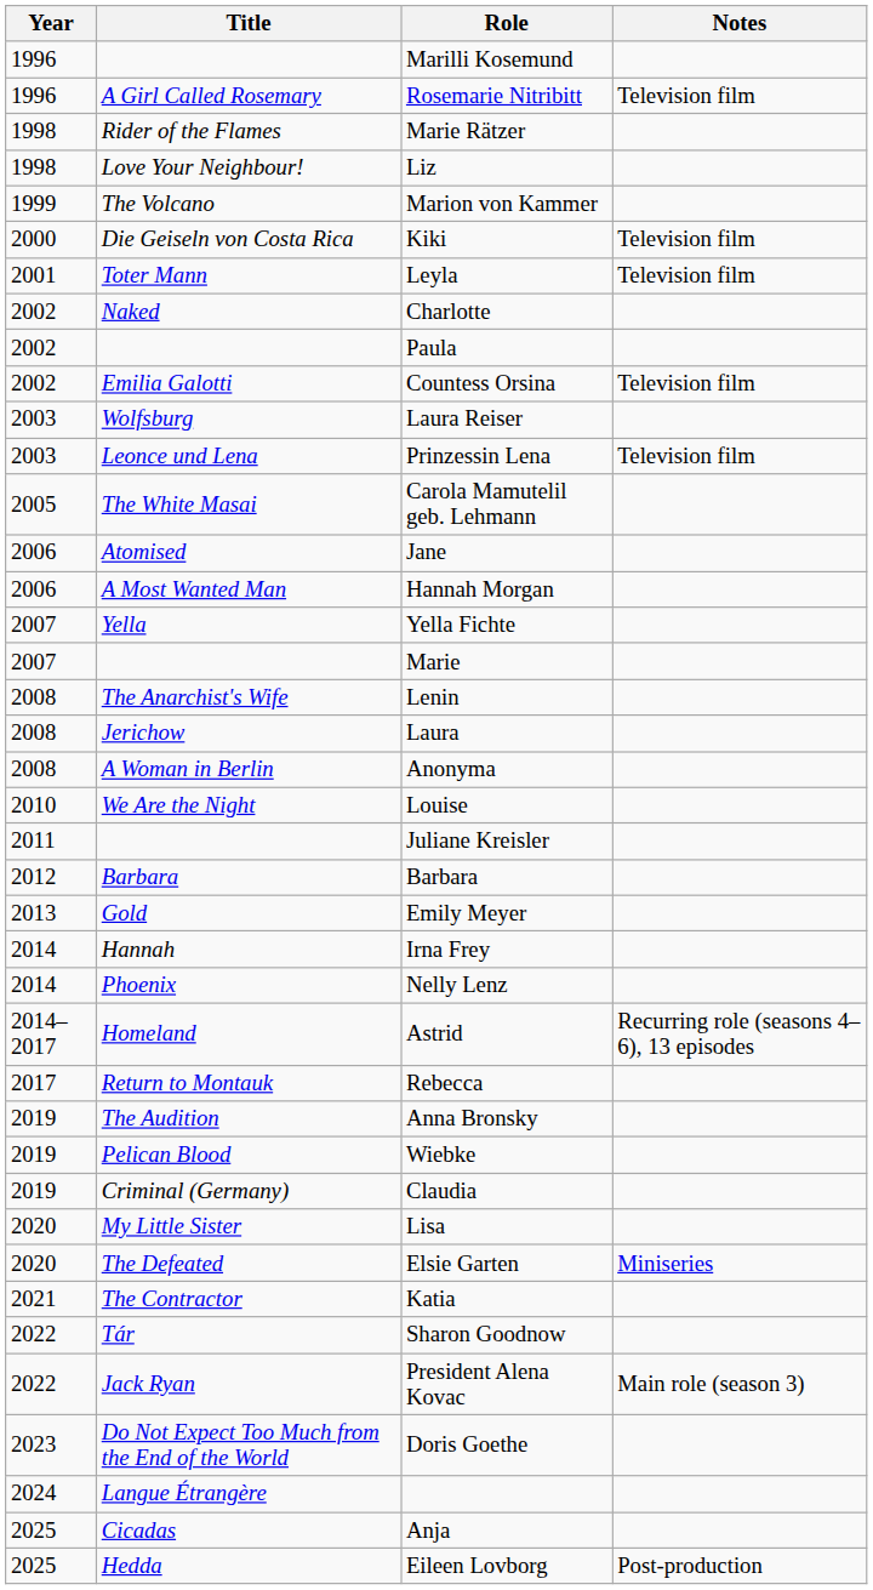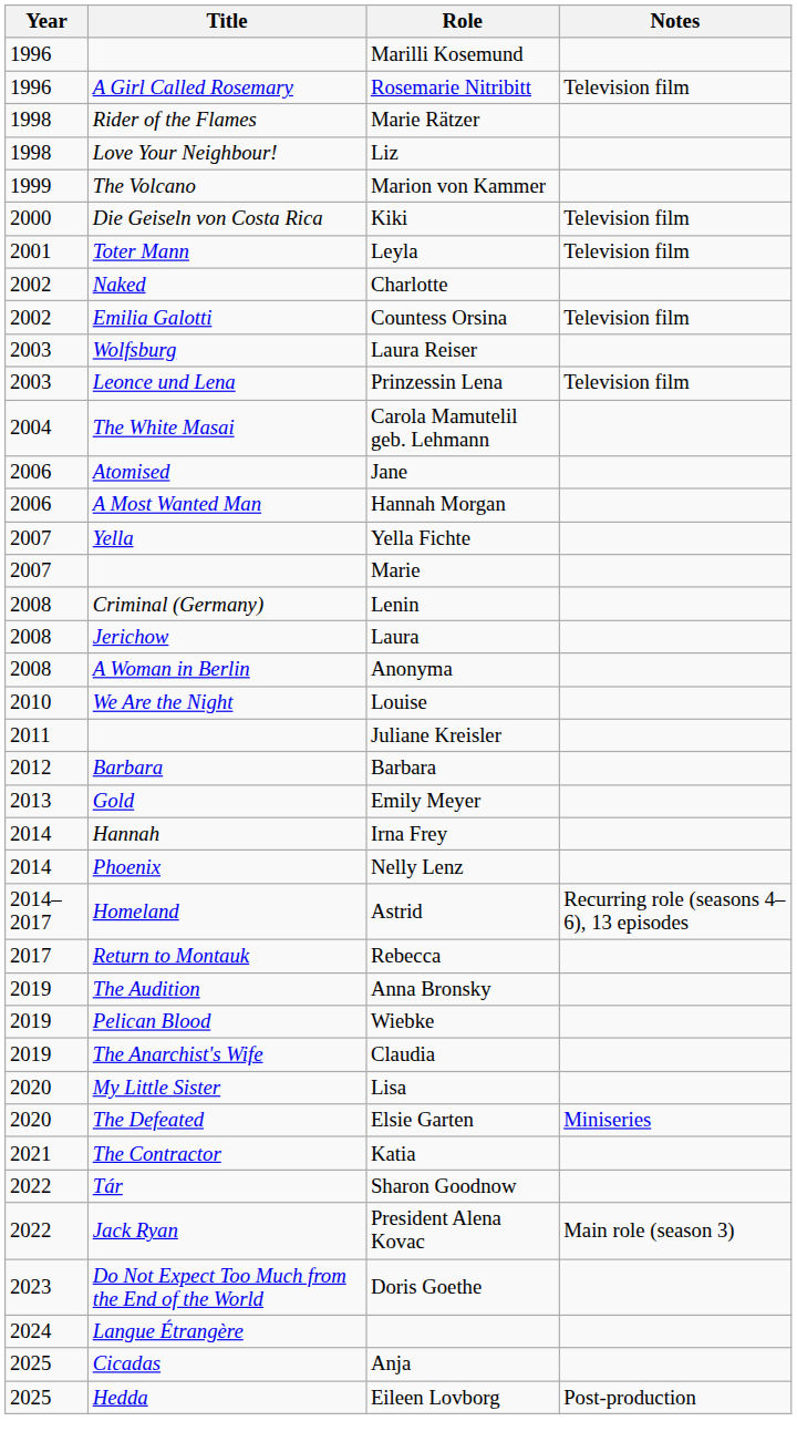 <table class="wikitable sortable">
 <tr>
 <th>Year</th>
 <th>Title</th>
 <th>Role</th>
 <th class="unsortable">Notes</th>
 </tr>
 <tr>
 <td>1996</td>
 <td><em></em></td>
 <td>Marilli Kosemund</td>
 <td></td>
 </tr>
 <tr>
 <td>1996</td>
 <td><em><a href='#'>A Girl Called Rosemary</a></em></td>
 <td><a href='#'>Rosemarie Nitribitt</a></td>
 <td>Television film</td>
 </tr>
 <tr>
 <td>1998</td>
 <td><em>Rider of the Flames</em></td>
 <td>Marie Rätzer</td>
 <td></td>
 </tr>
 <tr>
 <td>1998</td>
 <td><em>Love Your Neighbour!</em></td>
 <td>Liz</td>
 <td></td>
 </tr>
 <tr>
 <td>1999</td>
 <td><em>The Volcano</em></td>
 <td>Marion von Kammer</td>
 <td></td>
 </tr>
 <tr>
 <td>2000</td>
 <td><em>Die Geiseln von Costa Rica</em></td>
 <td>Kiki</td>
 <td>Television film</td>
 </tr>
 <tr>
 <td>2001</td>
 <td><em><a href='#'>Toter Mann</a></em></td>
 <td>Leyla</td>
 <td>Television film</td>
 </tr>
 <tr>
 <td>2002</td>
 <td><em><a href='#'>Naked</a></em></td>
 <td>Charlotte</td>
 <td></td>
 </tr>
 <tr>
 <td>2002</td>
-<td><em></em></td>
-<td>Paula</td>
-<td></td>
-</tr>
-<tr>
-<td>2002</td>
 <td><em><a href='#'>Emilia Galotti</a></em></td>
 <td>Countess Orsina</td>
 <td>Television film</td>
 </tr>
 <tr>
 <td>2003</td>
 <td><em><a href='#'>Wolfsburg</a></em></td>
 <td>Laura Reiser</td>
 <td></td>
 </tr>
 <tr>
 <td>2003</td>
 <td><em><a href='#'>Leonce und Lena</a></em></td>
 <td>Prinzessin Lena</td>
 <td>Television film</td>
 </tr>
 <tr>
-<td>2005</td>
+<td>2004</td>
 <td><em><a href='#'>The White Masai</a></em></td>
 <td>Carola Mamutelil geb. Lehmann</td>
 <td></td>
 </tr>
 <tr>
 <td>2006</td>
 <td><em><a href='#'>Atomised</a></em></td>
 <td>Jane</td>
 <td></td>
 </tr>
 <tr>
 <td>2006</td>
 <td><em><a href='#'>A Most Wanted Man</a></em></td>
 <td>Hannah Morgan</td>
 <td></td>
 </tr>
 <tr>
 <td>2007</td>
 <td><em><a href='#'>Yella</a></em></td>
 <td>Yella Fichte</td>
 <td></td>
 </tr>
 <tr>
 <td>2007</td>
 <td><em></em></td>
 <td>Marie</td>
 <td></td>
 </tr>
 <tr>
 <td>2008</td>
-<td><em><a href='#'>The Anarchist's Wife</a></em></td>
+<td><em>Criminal (Germany)</em></td>
 <td>Lenin</td>
 <td></td>
 </tr>
 <tr>
 <td>2008</td>
 <td><em><a href='#'>Jerichow</a></em></td>
 <td>Laura</td>
 <td></td>
 </tr>
 <tr>
 <td>2008</td>
 <td><em><a href='#'>A Woman in Berlin</a></em></td>
 <td>Anonyma</td>
 <td></td>
 </tr>
 <tr>
 <td>2010</td>
 <td><em><a href='#'>We Are the Night</a></em></td>
 <td>Louise</td>
 <td></td>
 </tr>
 <tr>
 <td>2011</td>
 <td><em></em></td>
 <td>Juliane Kreisler</td>
 <td></td>
 </tr>
 <tr>
 <td>2012</td>
 <td><em><a href='#'>Barbara</a></em></td>
 <td>Barbara</td>
 <td></td>
 </tr>
 <tr>
 <td>2013</td>
 <td><em><a href='#'>Gold</a></em></td>
 <td>Emily Meyer</td>
 <td></td>
 </tr>
 <tr>
 <td>2014</td>
 <td><em>Hannah</em></td>
 <td>Irna Frey</td>
 <td></td>
 </tr>
 <tr>
 <td>2014</td>
 <td><em><a href='#'>Phoenix</a></em></td>
 <td>Nelly Lenz</td>
 <td></td>
 </tr>
 <tr>
 <td>2014–2017</td>
 <td><em><a href='#'>Homeland</a></em></td>
 <td>Astrid</td>
 <td>Recurring role (seasons 4–6), 13 episodes</td>
 </tr>
 <tr>
 <td>2017</td>
 <td><em><a href='#'>Return to Montauk</a></em></td>
 <td>Rebecca</td>
 <td></td>
 </tr>
 <tr>
 <td>2019</td>
 <td><em><a href='#'>The Audition</a></em></td>
 <td>Anna Bronsky</td>
 <td></td>
 </tr>
 <tr>
 <td>2019</td>
 <td><em><a href='#'>Pelican Blood</a></em></td>
 <td>Wiebke</td>
 <td></td>
 </tr>
 <tr>
 <td>2019</td>
-<td><em>Criminal (Germany)</em></td>
+<td><em><a href='#'>The Anarchist's Wife</a></em></td>
 <td>Claudia</td>
 <td></td>
 </tr>
 <tr>
 <td>2020</td>
 <td><em><a href='#'>My Little Sister</a></em></td>
 <td>Lisa</td>
 <td></td>
 </tr>
 <tr>
 <td>2020</td>
 <td><em><a href='#'>The Defeated</a></em></td>
 <td>Elsie Garten</td>
 <td><a href='#'>Miniseries</a></td>
 </tr>
 <tr>
 <td>2021</td>
 <td><em><a href='#'>The Contractor</a></em></td>
 <td>Katia</td>
 <td></td>
 </tr>
 <tr>
 <td>2022</td>
 <td><em><a href='#'>Tár</a></em></td>
 <td>Sharon Goodnow</td>
 <td></td>
 </tr>
 <tr>
 <td>2022</td>
 <td><em><a href='#'>Jack Ryan</a></em></td>
 <td>President Alena Kovac</td>
 <td>Main role (season 3)</td>
 </tr>
 <tr>
 <td>2023</td>
 <td><em><a href='#'>Do Not Expect Too Much from the End of the World</a></em></td>
 <td>Doris Goethe</td>
 <td></td>
 </tr>
 <tr>
 <td>2024</td>
 <td><em><a href='#'>Langue Étrangère</a></em></td>
 <td></td>
 <td></td>
 </tr>
 <tr>
 <td>2025</td>
 <td><em><a href='#'>Cicadas</a></em></td>
 <td>Anja</td>
 <td></td>
 </tr>
 <tr>
 <td>2025</td>
 <td><em><a href='#'>Hedda</a></em></td>
 <td>Eileen Lovborg</td>
 <td>Post-production</td>
 </tr>
 </table>
